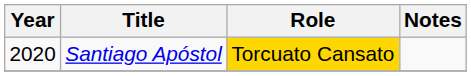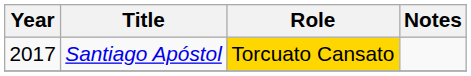 <table class="wikitable sortable">
 <tr>
 <th>Year</th>
 <th>Title</th>
 <th>Role</th>
 <th>Notes</th>
 </tr>
 <tr>
-<td>2020</td>
+<td>2017</td>
 <td><em><a href='#'>Santiago Apóstol</a></em></td>
 <td style="background: gold;">Torcuato Cansato</td>
 <td></td>
 </tr>
 <tr>
 </tr>
 </table>
